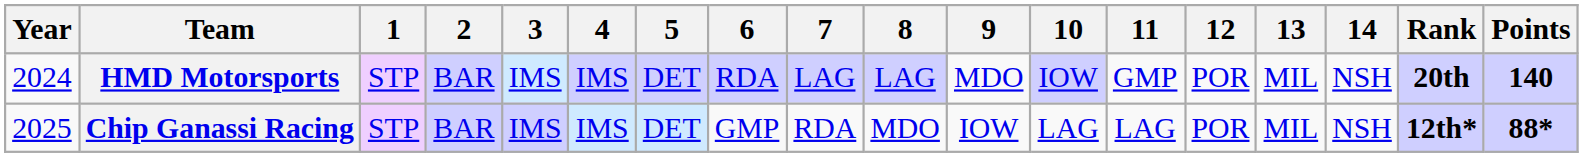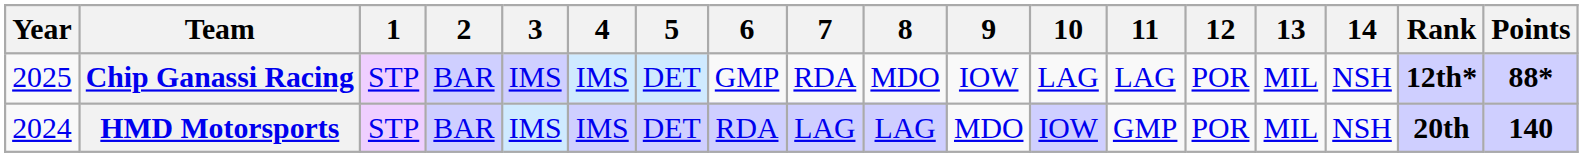 <table class="wikitable" style="text-align:center; font-size:85%">
 <tr>
 <th>Year</th>
 <th>Team</th>
 <th>1</th>
 <th>2</th>
 <th>3</th>
 <th>4</th>
 <th>5</th>
 <th>6</th>
 <th>7</th>
 <th>8</th>
 <th>9</th>
 <th>10</th>
 <th>11</th>
 <th>12</th>
 <th>13</th>
 <th>14</th>
 <th>Rank</th>
 <th>Points</th>
 </tr>
 <tr>
+<td><a href='#'>2025</a></td>
+<th nowrap><a href='#'>Chip Ganassi Racing</a></th>
+<td style="background:#EFCFFF;"><a href='#'>STP</a><br></td>
+<td style="background:#CFCFFF;"><a href='#'>BAR</a><br></td>
+<td style="background:#CFCFFF;"><a href='#'>IMS</a><br></td>
+<td style="background:#CFEAFF;"><a href='#'>IMS</a><br></td>
+<td style="background:#CFEAFF;"><a href='#'>DET</a><br></td>
+<td><a href='#'>GMP</a></td>
+<td><a href='#'>RDA</a></td>
+<td><a href='#'>MDO</a></td>
+<td><a href='#'>IOW</a></td>
+<td><a href='#'>LAG</a></td>
+<td><a href='#'>LAG</a></td>
+<td><a href='#'>POR</a></td>
+<td><a href='#'>MIL</a></td>
+<td><a href='#'>NSH</a></td>
+<th style="background:#CFCFFF;">12th*</th>
+<th style="background:#CFCFFF;">88*</th>
+</tr>
+<tr>
 <td><a href='#'>2024</a></td>
 <th nowrap><a href='#'>HMD Motorsports</a></th>
 <td style="background:#EFCFFF;"><a href='#'>STP</a><br></td>
 <td style="background:#CFCFFF;"><a href='#'>BAR</a><br></td>
 <td style="background:#CFEAFF;"><a href='#'>IMS</a><br></td>
 <td style="background:#CFCFFF;"><a href='#'>IMS</a><br></td>
 <td style="background:#CFCFFF;"><a href='#'>DET</a><br></td>
 <td style="background:#CFCFFF;"><a href='#'>RDA</a><br></td>
 <td style="background:#CFCFFF;"><a href='#'>LAG</a><br></td>
 <td style="background:#CFCFFF;"><a href='#'>LAG</a><br></td>
 <td><a href='#'>MDO</a></td>
 <td style="background:#CFCFFF;"><a href='#'>IOW</a><br></td>
 <td><a href='#'>GMP</a></td>
 <td><a href='#'>POR</a></td>
 <td><a href='#'>MIL</a></td>
 <td><a href='#'>NSH</a></td>
 <th style="background:#CFCFFF;">20th</th>
 <th style="background:#CFCFFF;">140</th>
 </tr>
-<tr>
-<td><a href='#'>2025</a></td>
-<th nowrap><a href='#'>Chip Ganassi Racing</a></th>
-<td style="background:#EFCFFF;"><a href='#'>STP</a><br></td>
-<td style="background:#CFCFFF;"><a href='#'>BAR</a><br></td>
-<td style="background:#CFCFFF;"><a href='#'>IMS</a><br></td>
-<td style="background:#CFEAFF;"><a href='#'>IMS</a><br></td>
-<td style="background:#CFEAFF;"><a href='#'>DET</a><br></td>
-<td><a href='#'>GMP</a></td>
-<td><a href='#'>RDA</a></td>
-<td><a href='#'>MDO</a></td>
-<td><a href='#'>IOW</a></td>
-<td><a href='#'>LAG</a></td>
-<td><a href='#'>LAG</a></td>
-<td><a href='#'>POR</a></td>
-<td><a href='#'>MIL</a></td>
-<td><a href='#'>NSH</a></td>
-<th style="background:#CFCFFF;">12th*</th>
-<th style="background:#CFCFFF;">88*</th>
-</tr>
 </table>
